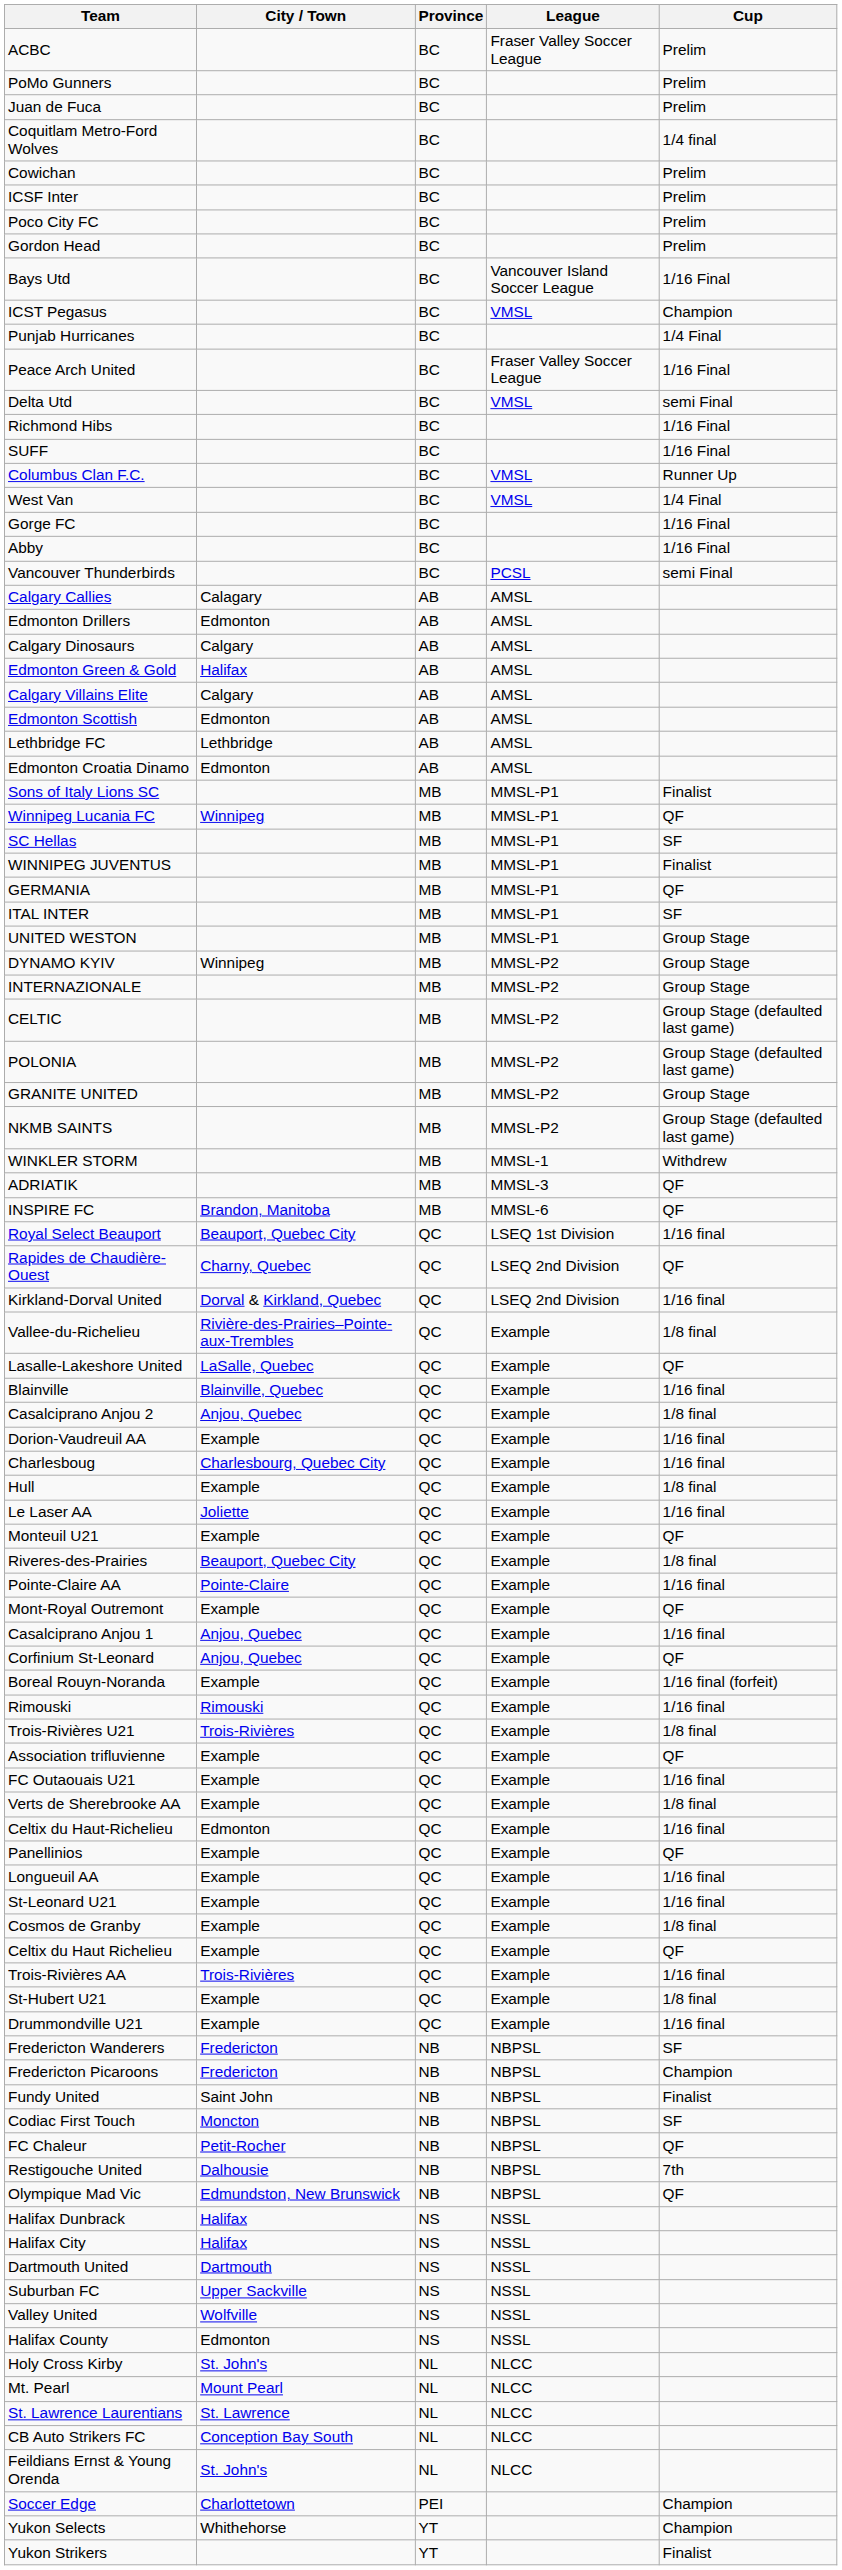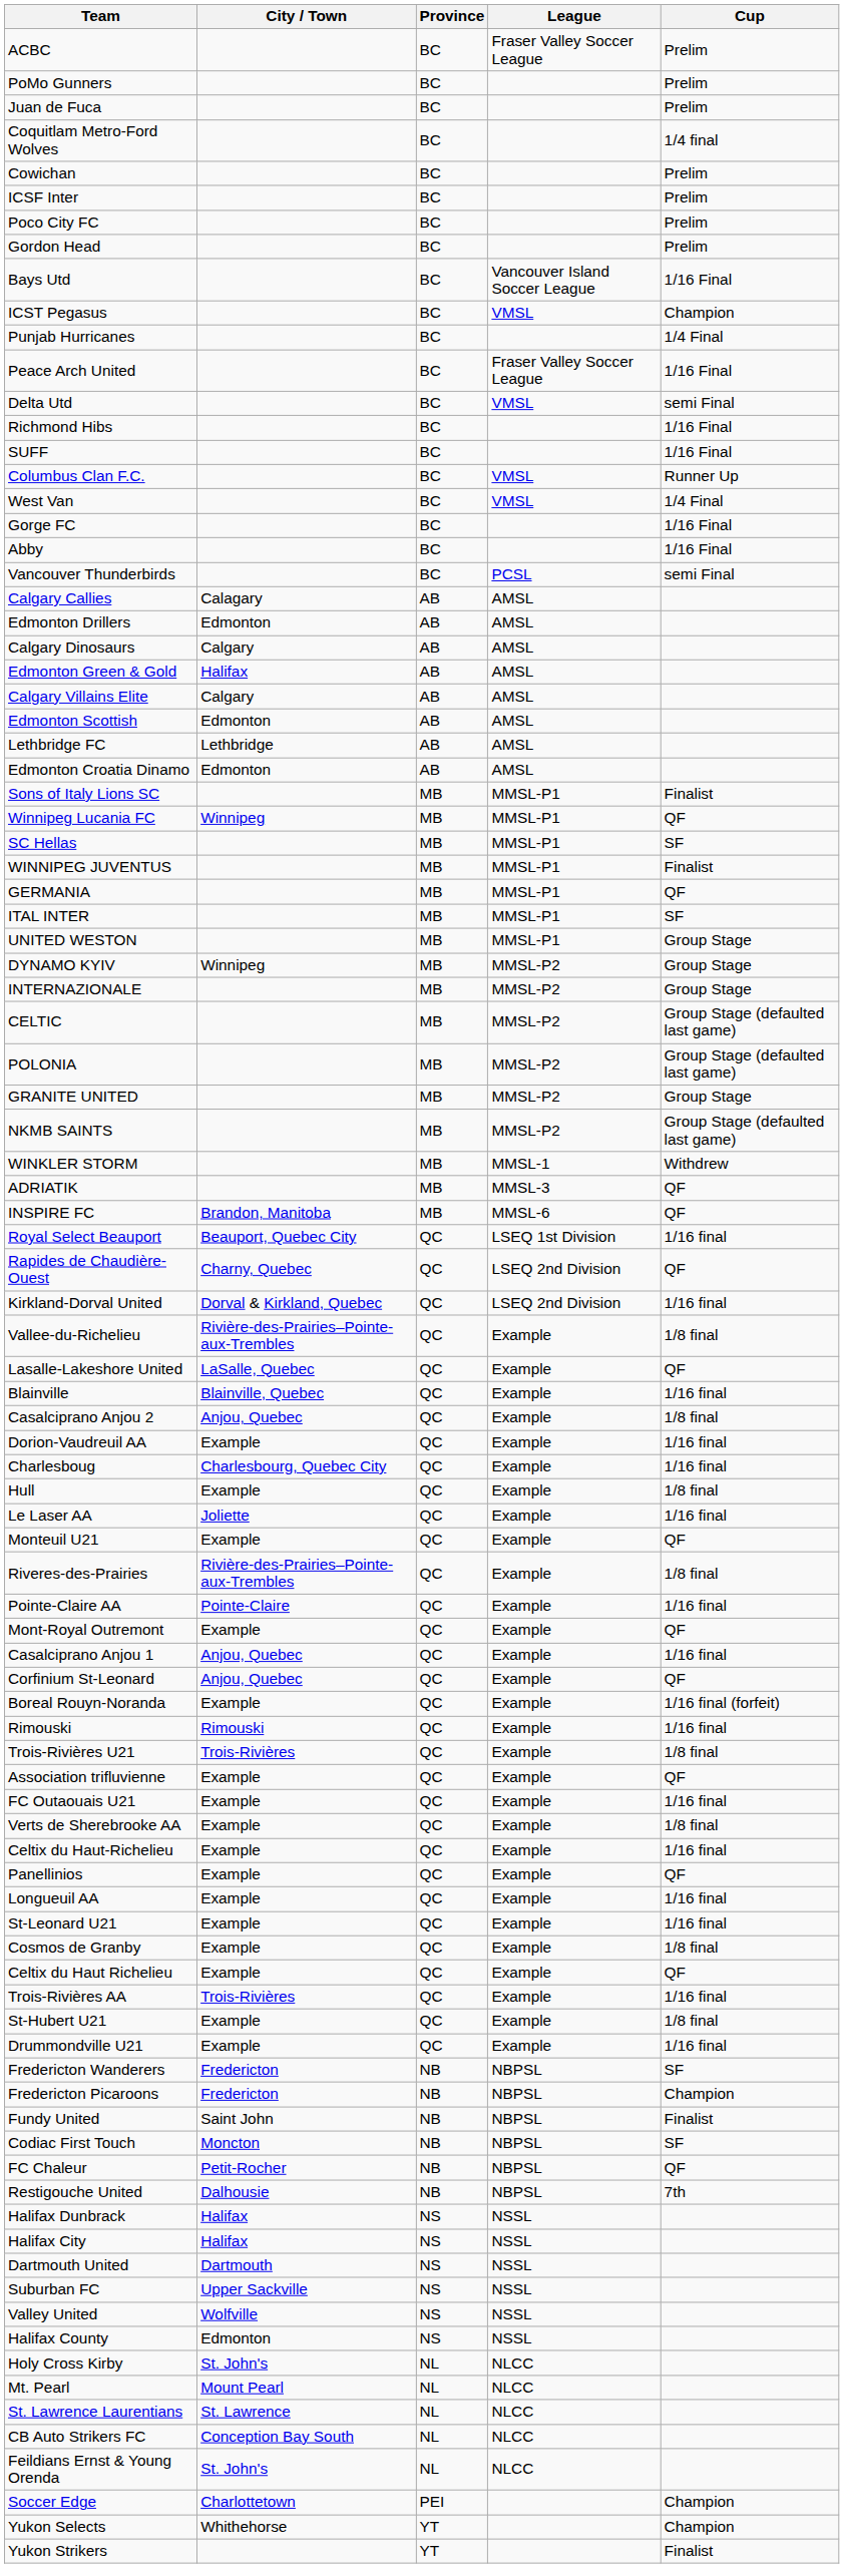 <table class="wikitable sortable">
 <tr>
 <th>Team</th>
 <th>City / Town</th>
 <th>Province</th>
 <th>League</th>
 <th>Cup</th>
 </tr>
 <tr>
 <td>ACBC</td>
 <td></td>
 <td>BC</td>
 <td>Fraser Valley Soccer League</td>
 <td>Prelim</td>
 </tr>
 <tr>
 <td>PoMo Gunners</td>
 <td></td>
 <td>BC</td>
 <td></td>
 <td>Prelim</td>
 </tr>
 <tr>
 <td>Juan de Fuca</td>
 <td></td>
 <td>BC</td>
 <td></td>
 <td>Prelim</td>
 </tr>
 <tr>
 <td>Coquitlam Metro-Ford Wolves</td>
 <td></td>
 <td>BC</td>
 <td></td>
 <td>1/4 final</td>
 </tr>
 <tr>
 <td>Cowichan</td>
 <td></td>
 <td>BC</td>
 <td></td>
 <td>Prelim</td>
 </tr>
 <tr>
 <td>ICSF Inter</td>
 <td></td>
 <td>BC</td>
 <td></td>
 <td>Prelim</td>
 </tr>
 <tr>
 <td>Poco City FC</td>
 <td></td>
 <td>BC</td>
 <td></td>
 <td>Prelim</td>
 </tr>
 <tr>
 <td>Gordon Head</td>
 <td></td>
 <td>BC</td>
 <td></td>
 <td>Prelim</td>
 </tr>
 <tr>
 <td>Bays Utd</td>
 <td></td>
 <td>BC</td>
 <td>Vancouver Island Soccer League</td>
 <td>1/16 Final</td>
 </tr>
 <tr>
 <td>ICST Pegasus</td>
 <td></td>
 <td>BC</td>
 <td><a href='#'>VMSL</a></td>
 <td><div>Champion</div></td>
 </tr>
 <tr>
 <td>Punjab Hurricanes</td>
 <td></td>
 <td>BC</td>
 <td></td>
 <td>1/4 Final</td>
 </tr>
 <tr>
 <td>Peace Arch United</td>
 <td></td>
 <td>BC</td>
 <td>Fraser Valley Soccer League</td>
 <td>1/16 Final</td>
 </tr>
 <tr>
 <td>Delta Utd</td>
 <td></td>
 <td>BC</td>
 <td><a href='#'>VMSL</a></td>
 <td>semi Final</td>
 </tr>
 <tr>
 <td>Richmond Hibs</td>
 <td></td>
 <td>BC</td>
 <td></td>
 <td>1/16 Final</td>
 </tr>
 <tr>
 <td>SUFF</td>
 <td></td>
 <td>BC</td>
 <td></td>
 <td>1/16 Final</td>
 </tr>
 <tr>
 <td><a href='#'>Columbus Clan F.C.</a></td>
 <td></td>
 <td>BC</td>
 <td><a href='#'>VMSL</a></td>
 <td>Runner Up</td>
 </tr>
 <tr>
 <td>West Van</td>
 <td></td>
 <td>BC</td>
 <td><a href='#'>VMSL</a></td>
 <td>1/4 Final</td>
 </tr>
 <tr>
 <td>Gorge FC</td>
 <td></td>
 <td>BC</td>
 <td></td>
 <td>1/16 Final</td>
 </tr>
 <tr>
 <td>Abby</td>
 <td></td>
 <td>BC</td>
 <td></td>
 <td>1/16 Final</td>
 </tr>
 <tr>
 <td>Vancouver Thunderbirds</td>
 <td></td>
 <td>BC</td>
 <td><a href='#'>PCSL</a></td>
 <td>semi Final</td>
 </tr>
 <tr>
 <td><a href='#'>Calgary Callies</a></td>
 <td>Calagary</td>
 <td>AB</td>
 <td>AMSL</td>
 <td></td>
 </tr>
 <tr>
 <td>Edmonton Drillers</td>
 <td>Edmonton</td>
 <td>AB</td>
 <td>AMSL</td>
 <td></td>
 </tr>
 <tr>
 <td>Calgary Dinosaurs</td>
 <td>Calgary</td>
 <td>AB</td>
 <td>AMSL</td>
 <td></td>
 </tr>
 <tr>
 <td><a href='#'>Edmonton Green & Gold</a></td>
 <td><a href='#'>Halifax</a></td>
 <td>AB</td>
 <td>AMSL</td>
 <td></td>
 </tr>
 <tr>
 <td><a href='#'>Calgary Villains Elite</a></td>
 <td>Calgary</td>
 <td>AB</td>
 <td>AMSL</td>
 <td></td>
 </tr>
 <tr>
 <td><a href='#'>Edmonton Scottish</a></td>
 <td>Edmonton</td>
 <td>AB</td>
 <td>AMSL</td>
 <td></td>
 </tr>
 <tr>
 <td>Lethbridge FC</td>
 <td>Lethbridge</td>
 <td>AB</td>
 <td>AMSL</td>
 <td></td>
 </tr>
 <tr>
 <td>Edmonton Croatia Dinamo</td>
 <td>Edmonton</td>
 <td>AB</td>
 <td>AMSL</td>
 <td></td>
 </tr>
 <tr>
 <td><a href='#'>Sons of Italy Lions SC</a></td>
 <td></td>
 <td>MB</td>
 <td>MMSL-P1</td>
 <td>Finalist</td>
 </tr>
 <tr>
 <td><a href='#'>Winnipeg Lucania FC</a></td>
 <td><a href='#'>Winnipeg</a></td>
 <td>MB</td>
 <td>MMSL-P1</td>
 <td>QF</td>
 </tr>
 <tr>
 <td><a href='#'>SC Hellas</a></td>
 <td></td>
 <td>MB</td>
 <td>MMSL-P1</td>
 <td>SF</td>
 </tr>
 <tr>
 <td>WINNIPEG JUVENTUS</td>
 <td></td>
 <td>MB</td>
 <td>MMSL-P1</td>
 <td>Finalist</td>
 </tr>
 <tr>
 <td>GERMANIA</td>
 <td></td>
 <td>MB</td>
 <td>MMSL-P1</td>
 <td>QF</td>
 </tr>
 <tr>
 <td>ITAL INTER</td>
 <td></td>
 <td>MB</td>
 <td>MMSL-P1</td>
 <td>SF</td>
 </tr>
 <tr>
 <td>UNITED WESTON</td>
 <td></td>
 <td>MB</td>
 <td>MMSL-P1</td>
 <td>Group Stage</td>
 </tr>
 <tr>
 <td>DYNAMO KYIV</td>
 <td>Winnipeg</td>
 <td>MB</td>
 <td>MMSL-P2</td>
 <td>Group Stage</td>
 </tr>
 <tr>
 <td>INTERNAZIONALE</td>
 <td></td>
 <td>MB</td>
 <td>MMSL-P2</td>
 <td>Group Stage</td>
 </tr>
 <tr>
 <td>CELTIC</td>
 <td></td>
 <td>MB</td>
 <td>MMSL-P2</td>
 <td>Group Stage (defaulted last game)</td>
 </tr>
 <tr>
 <td>POLONIA</td>
 <td></td>
 <td>MB</td>
 <td>MMSL-P2</td>
 <td>Group Stage (defaulted last game)</td>
 </tr>
 <tr>
 <td>GRANITE UNITED</td>
 <td></td>
 <td>MB</td>
 <td>MMSL-P2</td>
 <td>Group Stage</td>
 </tr>
 <tr>
 <td>NKMB SAINTS</td>
 <td></td>
 <td>MB</td>
 <td>MMSL-P2</td>
 <td>Group Stage (defaulted last game)</td>
 </tr>
 <tr>
 <td>WINKLER STORM</td>
 <td></td>
 <td>MB</td>
 <td>MMSL-1</td>
 <td>Withdrew</td>
 </tr>
 <tr>
 <td>ADRIATIK</td>
 <td></td>
 <td>MB</td>
 <td>MMSL-3</td>
 <td>QF</td>
 </tr>
 <tr>
 <td>INSPIRE FC</td>
 <td><a href='#'>Brandon, Manitoba</a></td>
 <td>MB</td>
 <td>MMSL-6</td>
 <td>QF</td>
 </tr>
 <tr>
 <td><a href='#'>Royal Select Beauport</a></td>
 <td><a href='#'>Beauport, Quebec City</a></td>
 <td>QC</td>
 <td>LSEQ 1st Division</td>
 <td>1/16 final</td>
 </tr>
 <tr>
 <td><a href='#'>Rapides de Chaudière-Ouest</a></td>
 <td><a href='#'>Charny, Quebec</a></td>
 <td>QC</td>
 <td>LSEQ 2nd Division</td>
 <td>QF</td>
 </tr>
 <tr>
 <td>Kirkland-Dorval United</td>
 <td><a href='#'>Dorval</a> & <a href='#'>Kirkland, Quebec</a></td>
 <td>QC</td>
 <td>LSEQ 2nd Division</td>
 <td>1/16 final</td>
 </tr>
 <tr>
 <td>Vallee-du-Richelieu</td>
 <td><a href='#'>Rivière-des-Prairies–Pointe-aux-Trembles</a></td>
 <td>QC</td>
 <td>Example</td>
 <td>1/8 final</td>
 </tr>
 <tr>
 <td>Lasalle-Lakeshore United</td>
 <td><a href='#'>LaSalle, Quebec</a></td>
 <td>QC</td>
 <td>Example</td>
 <td>QF</td>
 </tr>
 <tr>
 <td>Blainville</td>
 <td><a href='#'>Blainville, Quebec</a></td>
 <td>QC</td>
 <td>Example</td>
 <td>1/16 final</td>
 </tr>
 <tr>
 <td>Casalciprano Anjou 2</td>
 <td><a href='#'>Anjou, Quebec</a></td>
 <td>QC</td>
 <td>Example</td>
 <td>1/8 final</td>
 </tr>
 <tr>
 <td>Dorion-Vaudreuil AA</td>
 <td>Example</td>
 <td>QC</td>
 <td>Example</td>
 <td>1/16 final</td>
 </tr>
 <tr>
 <td>Charlesboug</td>
 <td><a href='#'>Charlesbourg, Quebec City</a></td>
 <td>QC</td>
 <td>Example</td>
 <td>1/16 final</td>
 </tr>
 <tr>
 <td>Hull</td>
 <td>Example</td>
 <td>QC</td>
 <td>Example</td>
 <td>1/8 final</td>
 </tr>
 <tr>
 <td>Le Laser AA</td>
 <td><a href='#'>Joliette</a></td>
 <td>QC</td>
 <td>Example</td>
 <td>1/16 final</td>
 </tr>
 <tr>
 <td>Monteuil U21</td>
 <td>Example</td>
 <td>QC</td>
 <td>Example</td>
 <td>QF</td>
 </tr>
 <tr>
 <td>Riveres-des-Prairies</td>
-<td><a href='#'>Beauport, Quebec City</a></td>
+<td><a href='#'>Rivière-des-Prairies–Pointe-aux-Trembles</a></td>
 <td>QC</td>
 <td>Example</td>
 <td>1/8 final</td>
 </tr>
 <tr>
 <td>Pointe-Claire AA</td>
 <td><a href='#'>Pointe-Claire</a></td>
 <td>QC</td>
 <td>Example</td>
 <td>1/16 final</td>
 </tr>
 <tr>
 <td>Mont-Royal Outremont</td>
 <td>Example</td>
 <td>QC</td>
 <td>Example</td>
 <td>QF</td>
 </tr>
 <tr>
 <td>Casalciprano Anjou 1</td>
 <td><a href='#'>Anjou, Quebec</a></td>
 <td>QC</td>
 <td>Example</td>
 <td>1/16 final</td>
 </tr>
 <tr>
 <td>Corfinium St-Leonard</td>
 <td><a href='#'>Anjou, Quebec</a></td>
 <td>QC</td>
 <td>Example</td>
 <td>QF</td>
 </tr>
 <tr>
 <td>Boreal Rouyn-Noranda</td>
 <td>Example</td>
 <td>QC</td>
 <td>Example</td>
 <td>1/16 final (forfeit)</td>
 </tr>
 <tr>
 <td>Rimouski</td>
 <td><a href='#'>Rimouski</a></td>
 <td>QC</td>
 <td>Example</td>
 <td>1/16 final</td>
 </tr>
 <tr>
 <td>Trois-Rivières U21</td>
 <td><a href='#'>Trois-Rivières</a></td>
 <td>QC</td>
 <td>Example</td>
 <td>1/8 final</td>
 </tr>
 <tr>
 <td>Association trifluvienne</td>
 <td>Example</td>
 <td>QC</td>
 <td>Example</td>
 <td>QF</td>
 </tr>
 <tr>
 <td>FC Outaouais U21</td>
 <td>Example</td>
 <td>QC</td>
 <td>Example</td>
 <td>1/16 final</td>
 </tr>
 <tr>
 <td>Verts de Sherebrooke AA</td>
 <td>Example</td>
 <td>QC</td>
 <td>Example</td>
 <td>1/8 final</td>
 </tr>
 <tr>
 <td>Celtix du Haut-Richelieu</td>
-<td>Edmonton</td>
+<td>Example</td>
 <td>QC</td>
 <td>Example</td>
 <td>1/16 final</td>
 </tr>
 <tr>
 <td>Panellinios</td>
 <td>Example</td>
 <td>QC</td>
 <td>Example</td>
 <td>QF</td>
 </tr>
 <tr>
 <td>Longueuil AA</td>
 <td>Example</td>
 <td>QC</td>
 <td>Example</td>
 <td>1/16 final</td>
 </tr>
 <tr>
 <td>St-Leonard U21</td>
 <td>Example</td>
 <td>QC</td>
 <td>Example</td>
 <td>1/16 final</td>
 </tr>
 <tr>
 <td>Cosmos de Granby</td>
 <td>Example</td>
 <td>QC</td>
 <td>Example</td>
 <td>1/8 final</td>
 </tr>
 <tr>
 <td>Celtix du Haut Richelieu</td>
 <td>Example</td>
 <td>QC</td>
 <td>Example</td>
 <td>QF</td>
 </tr>
 <tr>
 <td>Trois-Rivières AA</td>
 <td><a href='#'>Trois-Rivières</a></td>
 <td>QC</td>
 <td>Example</td>
 <td>1/16 final</td>
 </tr>
 <tr>
 <td>St-Hubert U21</td>
 <td>Example</td>
 <td>QC</td>
 <td>Example</td>
 <td>1/8 final</td>
 </tr>
 <tr>
 <td>Drummondville U21</td>
 <td>Example</td>
 <td>QC</td>
 <td>Example</td>
 <td>1/16 final</td>
 </tr>
 <tr>
 <td>Fredericton Wanderers</td>
 <td><a href='#'>Fredericton</a></td>
 <td>NB</td>
 <td>NBPSL</td>
 <td>SF</td>
 </tr>
 <tr>
 <td>Fredericton Picaroons</td>
 <td><a href='#'>Fredericton</a></td>
 <td>NB</td>
 <td>NBPSL</td>
 <td><div>Champion</div></td>
 </tr>
 <tr>
 <td>Fundy United</td>
 <td>Saint John</td>
 <td>NB</td>
 <td>NBPSL</td>
 <td>Finalist</td>
 </tr>
 <tr>
 <td>Codiac First Touch</td>
 <td><a href='#'>Moncton</a></td>
 <td>NB</td>
 <td>NBPSL</td>
 <td>SF</td>
 </tr>
 <tr>
 <td>FC Chaleur</td>
 <td><a href='#'>Petit-Rocher</a></td>
 <td>NB</td>
 <td>NBPSL</td>
 <td>QF</td>
 </tr>
 <tr>
 <td>Restigouche United</td>
 <td><a href='#'>Dalhousie</a></td>
 <td>NB</td>
 <td>NBPSL</td>
 <td>7th</td>
 </tr>
 <tr>
-<td>Olympique Mad Vic</td>
-<td><a href='#'>Edmundston, New Brunswick</a></td>
-<td>NB</td>
-<td>NBPSL</td>
-<td>QF</td>
-</tr>
-<tr>
 <td>Halifax Dunbrack</td>
 <td><a href='#'>Halifax</a></td>
 <td>NS</td>
 <td>NSSL</td>
 <td></td>
 </tr>
 <tr>
 <td>Halifax City</td>
 <td><a href='#'>Halifax</a></td>
 <td>NS</td>
 <td>NSSL</td>
 <td></td>
 </tr>
 <tr>
 <td>Dartmouth United</td>
 <td><a href='#'>Dartmouth</a></td>
 <td>NS</td>
 <td>NSSL</td>
 <td></td>
 </tr>
 <tr>
 <td>Suburban FC</td>
 <td><a href='#'>Upper Sackville</a></td>
 <td>NS</td>
 <td>NSSL</td>
 <td></td>
 </tr>
 <tr>
 <td>Valley United</td>
 <td><a href='#'>Wolfville</a></td>
 <td>NS</td>
 <td>NSSL</td>
 <td></td>
 </tr>
 <tr>
 <td>Halifax County</td>
 <td>Edmonton</td>
 <td>NS</td>
 <td>NSSL</td>
 <td></td>
 </tr>
 <tr>
 <td>Holy Cross Kirby</td>
 <td><a href='#'>St. John's</a></td>
 <td>NL</td>
 <td>NLCC</td>
 <td></td>
 </tr>
 <tr>
 <td>Mt. Pearl</td>
 <td><a href='#'>Mount Pearl</a></td>
 <td>NL</td>
 <td>NLCC</td>
 <td></td>
 </tr>
 <tr>
 <td><a href='#'>St. Lawrence Laurentians</a></td>
 <td><a href='#'>St. Lawrence</a></td>
 <td>NL</td>
 <td>NLCC</td>
 <td></td>
 </tr>
 <tr>
 <td>CB Auto Strikers FC</td>
 <td><a href='#'>Conception Bay South</a></td>
 <td>NL</td>
 <td>NLCC</td>
 <td></td>
 </tr>
 <tr>
 <td>Feildians Ernst & Young Orenda</td>
 <td><a href='#'>St. John's</a></td>
 <td>NL</td>
 <td>NLCC</td>
 <td></td>
 </tr>
 <tr>
 <td><a href='#'>Soccer Edge</a></td>
 <td><a href='#'>Charlottetown</a></td>
 <td>PEI</td>
 <td></td>
 <td>Champion</td>
 </tr>
 <tr>
 <td>Yukon Selects</td>
 <td>Whithehorse</td>
 <td>YT</td>
 <td></td>
 <td>Champion</td>
 </tr>
 <tr>
 <td>Yukon Strikers</td>
 <td></td>
 <td>YT</td>
 <td></td>
 <td>Finalist</td>
 </tr>
 </table>
